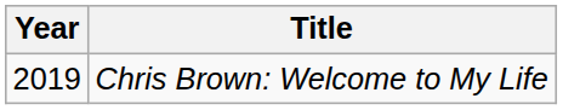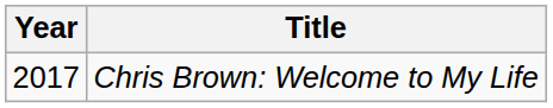 <table class="wikitable">
 <tr>
 <th>Year</th>
 <th>Title</th>
 </tr>
 <tr>
-<td>2019</td>
+<td>2017</td>
 <td><em>Chris Brown: Welcome to My Life</em></td>
 </tr>
 </table>
